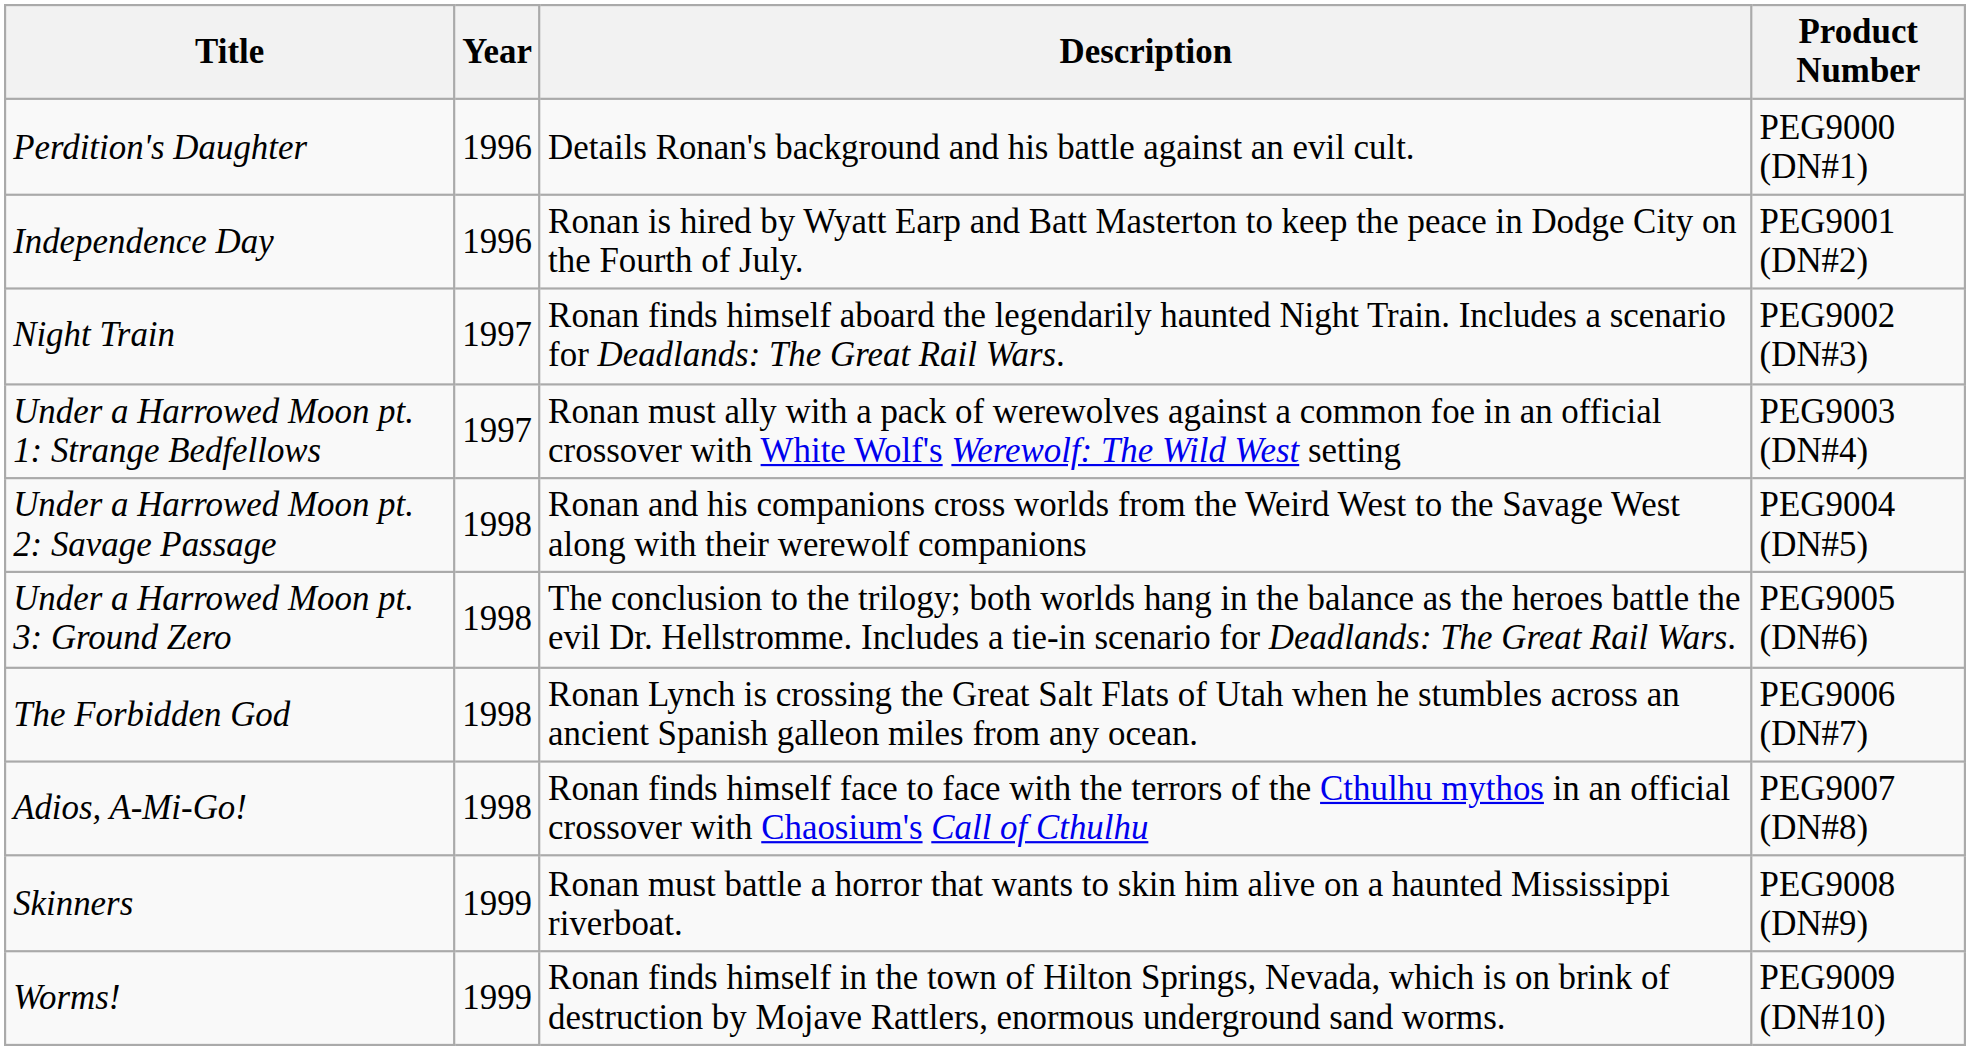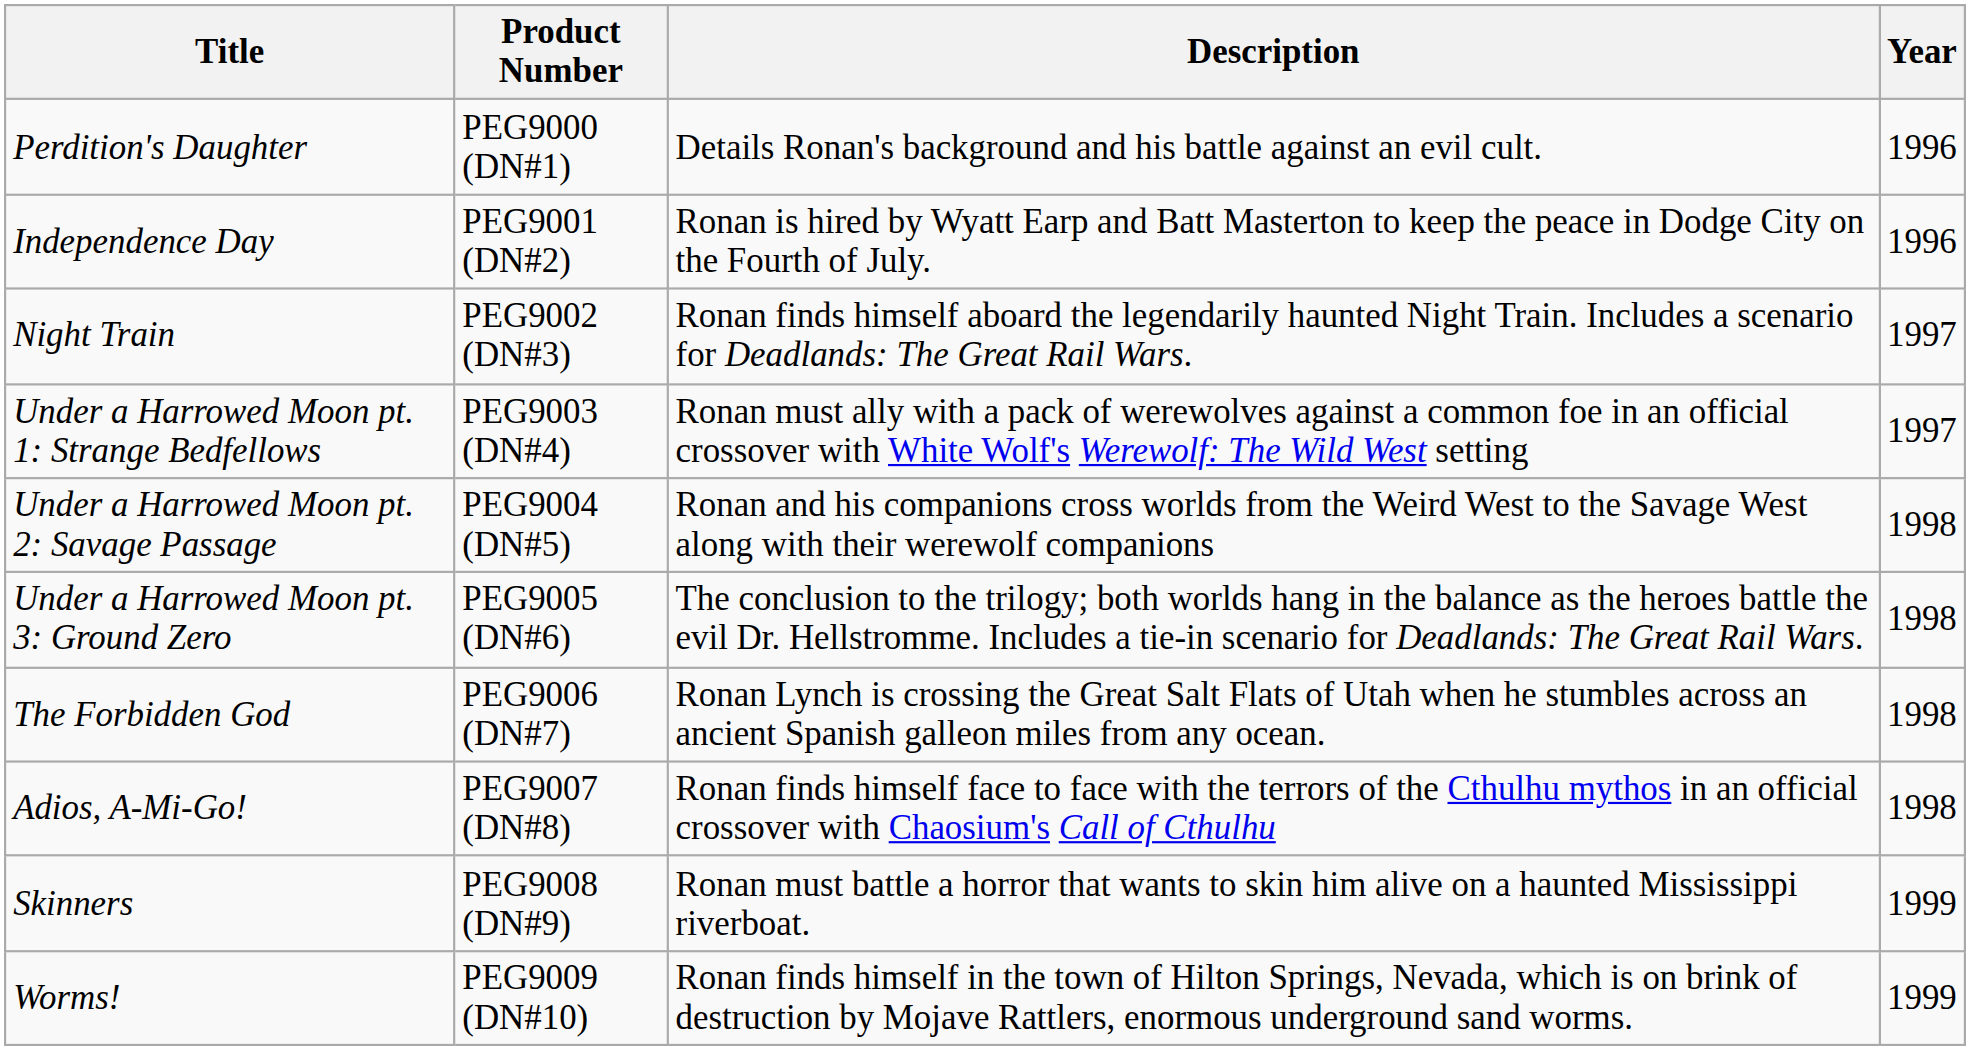 <table class="wikitable" style="width: 900px">
 <tr>
 <th>Title</th>
+<th>Product Number</th>
+<th>Description</th>
 <th>Year</th>
-<th>Description</th>
-<th>Product Number</th>
 </tr>
 <tr>
 <td><em>Perdition's Daughter</em></td>
+<td>PEG9000 (DN#1)</td>
+<td>Details Ronan's background and his battle against an evil cult.</td>
 <td>1996</td>
-<td>Details Ronan's background and his battle against an evil cult.</td>
-<td>PEG9000 (DN#1)</td>
 </tr>
 <tr>
 <td><em>Independence Day</em></td>
+<td>PEG9001 (DN#2)</td>
+<td>Ronan is hired by Wyatt Earp and Batt Masterton to keep the peace in Dodge City on the Fourth of July.</td>
 <td>1996</td>
-<td>Ronan is hired by Wyatt Earp and Batt Masterton to keep the peace in Dodge City on the Fourth of July.</td>
-<td>PEG9001 (DN#2)</td>
 </tr>
 <tr>
 <td><em>Night Train</em></td>
+<td>PEG9002 (DN#3)</td>
+<td>Ronan finds himself aboard the legendarily haunted Night Train. Includes a scenario for <em>Deadlands: The Great Rail Wars</em>.</td>
 <td>1997</td>
-<td>Ronan finds himself aboard the legendarily haunted Night Train. Includes a scenario for <em>Deadlands: The Great Rail Wars</em>.</td>
-<td>PEG9002 (DN#3)</td>
 </tr>
 <tr>
 <td><em>Under a Harrowed Moon pt. 1: Strange Bedfellows</em></td>
+<td>PEG9003 (DN#4)</td>
+<td>Ronan must ally with a pack of werewolves against a common foe in an official crossover with <a href='#'>White Wolf's</a> <em><a href='#'>Werewolf: The Wild West</a></em> setting</td>
 <td>1997</td>
-<td>Ronan must ally with a pack of werewolves against a common foe in an official crossover with <a href='#'>White Wolf's</a> <em><a href='#'>Werewolf: The Wild West</a></em> setting</td>
-<td>PEG9003 (DN#4)</td>
 </tr>
 <tr>
 <td><em>Under a Harrowed Moon pt. 2: Savage Passage</em></td>
+<td>PEG9004 (DN#5)</td>
+<td>Ronan and his companions cross worlds from the Weird West to the Savage West along with their werewolf companions</td>
 <td>1998</td>
-<td>Ronan and his companions cross worlds from the Weird West to the Savage West along with their werewolf companions</td>
-<td>PEG9004 (DN#5)</td>
 </tr>
 <tr>
 <td><em>Under a Harrowed Moon pt. 3: Ground Zero</em></td>
+<td>PEG9005 (DN#6)</td>
+<td>The conclusion to the trilogy; both worlds hang in the balance as the heroes battle the evil Dr. Hellstromme. Includes a tie-in scenario for <em>Deadlands: The Great Rail Wars</em>.</td>
 <td>1998</td>
-<td>The conclusion to the trilogy; both worlds hang in the balance as the heroes battle the evil Dr. Hellstromme. Includes a tie-in scenario for <em>Deadlands: The Great Rail Wars</em>.</td>
-<td>PEG9005 (DN#6)</td>
 </tr>
 <tr>
 <td><em>The Forbidden God</em></td>
+<td>PEG9006 (DN#7)</td>
+<td>Ronan Lynch is crossing the Great Salt Flats of Utah when he stumbles across an ancient Spanish galleon miles from any ocean.</td>
 <td>1998</td>
-<td>Ronan Lynch is crossing the Great Salt Flats of Utah when he stumbles across an ancient Spanish galleon miles from any ocean.</td>
-<td>PEG9006 (DN#7)</td>
 </tr>
 <tr>
 <td><em>Adios, A-Mi-Go!</em></td>
+<td>PEG9007 (DN#8)</td>
+<td>Ronan finds himself face to face with the terrors of the <a href='#'>Cthulhu mythos</a> in an official crossover with <a href='#'>Chaosium's</a> <em><a href='#'>Call of Cthulhu</a></em></td>
 <td>1998</td>
-<td>Ronan finds himself face to face with the terrors of the <a href='#'>Cthulhu mythos</a> in an official crossover with <a href='#'>Chaosium's</a> <em><a href='#'>Call of Cthulhu</a></em></td>
-<td>PEG9007 (DN#8)</td>
 </tr>
 <tr>
 <td><em>Skinners</em></td>
+<td>PEG9008 (DN#9)</td>
+<td>Ronan must battle a horror that wants to skin him alive on a haunted Mississippi riverboat.</td>
 <td>1999</td>
-<td>Ronan must battle a horror that wants to skin him alive on a haunted Mississippi riverboat.</td>
-<td>PEG9008 (DN#9)</td>
 </tr>
 <tr>
 <td><em>Worms!</em></td>
+<td>PEG9009 (DN#10)</td>
+<td>Ronan finds himself in the town of Hilton Springs, Nevada, which is on brink of destruction by Mojave Rattlers, enormous underground sand worms.</td>
 <td>1999</td>
-<td>Ronan finds himself in the town of Hilton Springs, Nevada, which is on brink of destruction by Mojave Rattlers, enormous underground sand worms.</td>
-<td>PEG9009 (DN#10)</td>
 </tr>
 </table>
